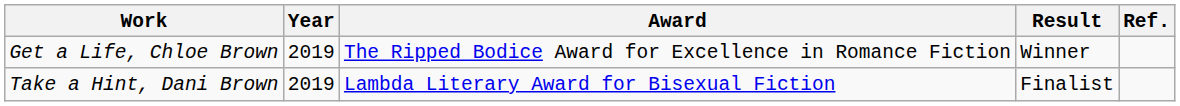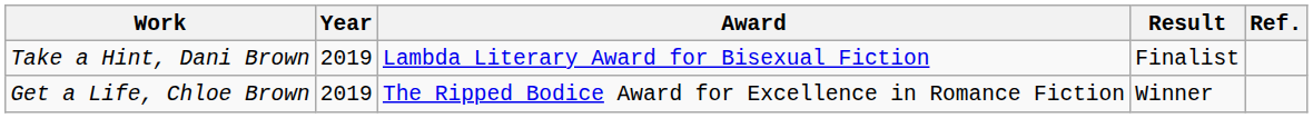 <table class="wikitable">
 <tr>
 <th>Work</th>
 <th>Year</th>
 <th>Award</th>
 <th>Result</th>
 <th>Ref.</th>
 </tr>
 <tr>
+<td><em>Take a Hint, Dani Brown</em></td>
+<td>2019</td>
+<td><a href='#'>Lambda Literary Award for Bisexual Fiction</a></td>
+<td>Finalist</td>
+<td></td>
+</tr>
+<tr>
 <td><em>Get a Life, Chloe Brown</em></td>
 <td>2019</td>
 <td><a href='#'>The Ripped Bodice</a> Award for Excellence in Romance Fiction</td>
 <td>Winner</td>
 <td></td>
 </tr>
-<tr>
-<td><em>Take a Hint, Dani Brown</em></td>
-<td>2019</td>
-<td><a href='#'>Lambda Literary Award for Bisexual Fiction</a></td>
-<td>Finalist</td>
-<td></td>
-</tr>
 </table>
